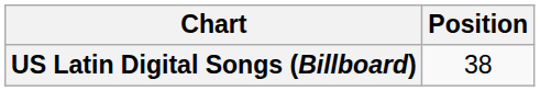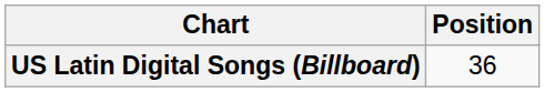 <table class="wikitable plainrowheaders">
 <tr>
 <th>Chart</th>
 <th>Position</th>
 </tr>
 <tr>
 <th scope="row">US Latin Digital Songs (<em>Billboard</em>)</th>
-<td align="center">38</td>
+<td align="center">36</td>
 </tr>
 </table>
